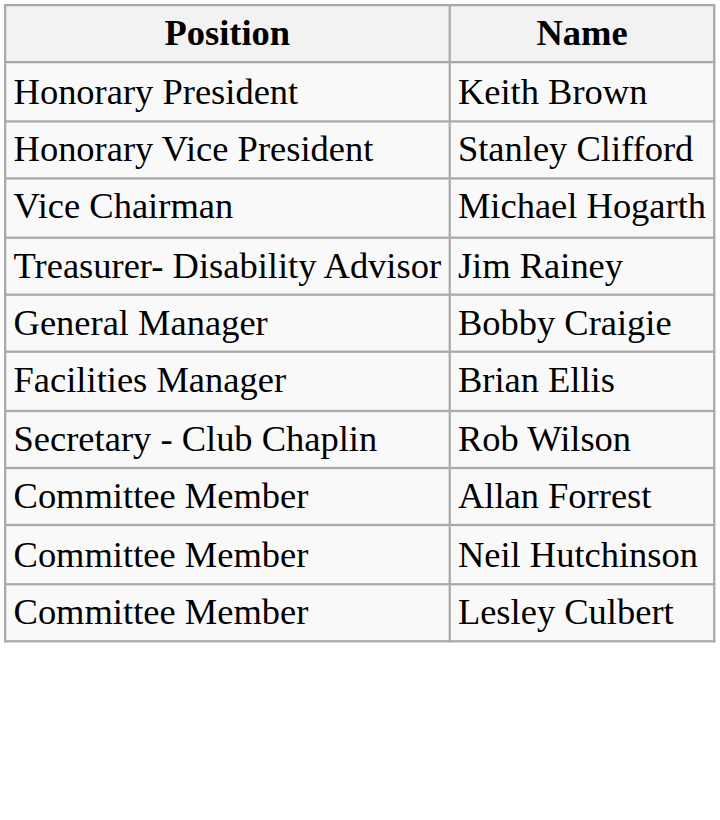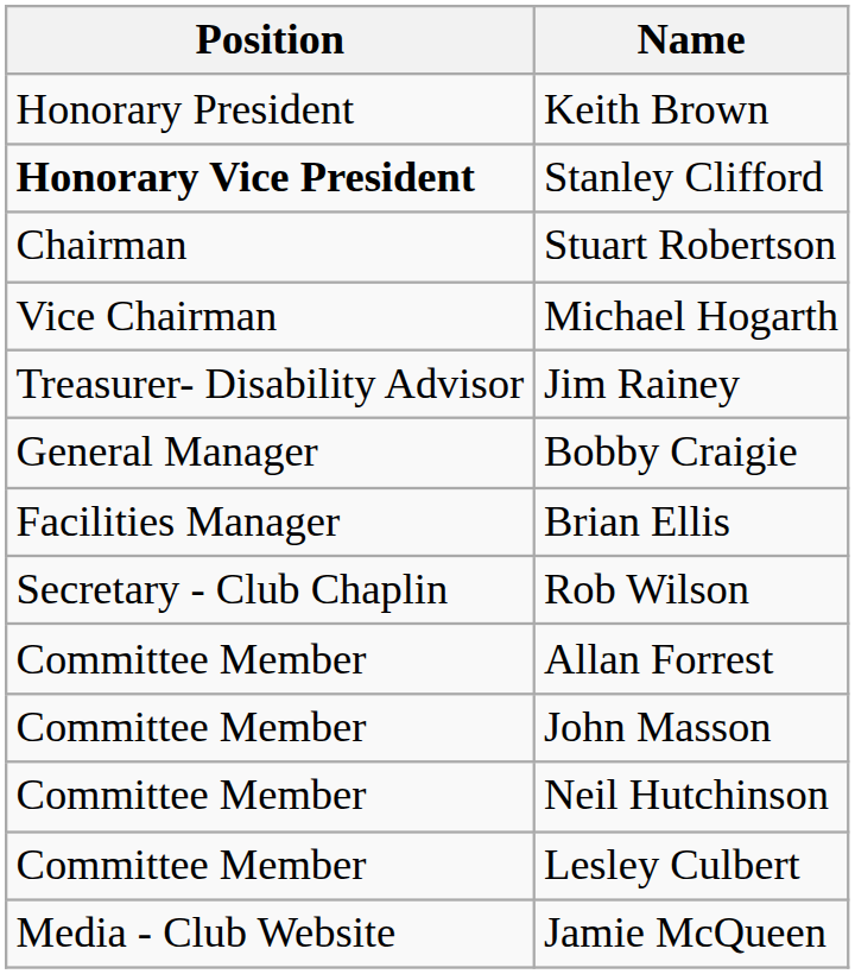 <table class="wikitable">
 <tr>
 <th>Position</th>
 <th>Name</th>
 </tr>
 <tr>
 <td>Honorary President</td>
 <td>Keith Brown</td>
 </tr>
 <tr>
-<td>Honorary Vice President</td>
+<td><strong>Honorary Vice President</strong></td>
 <td>Stanley Clifford</td>
+</tr>
+<tr>
+<td>Chairman</td>
+<td>Stuart Robertson</td>
 </tr>
 <tr>
 <td>Vice Chairman</td>
 <td>Michael Hogarth</td>
 </tr>
 <tr>
 <td>Treasurer- Disability Advisor</td>
 <td>Jim Rainey</td>
 </tr>
 <tr>
 <td>General Manager</td>
 <td>Bobby Craigie</td>
 </tr>
 <tr>
 <td>Facilities Manager</td>
 <td>Brian Ellis</td>
 </tr>
 <tr>
 <td>Secretary - Club Chaplin</td>
 <td>Rob Wilson</td>
 </tr>
 <tr>
 <td>Committee Member</td>
 <td>Allan Forrest</td>
 </tr>
 <tr>
 <td>Committee Member</td>
+<td>John Masson</td>
+</tr>
+<tr>
+<td>Committee Member</td>
 <td>Neil Hutchinson</td>
 </tr>
 <tr>
 <td>Committee Member</td>
 <td>Lesley Culbert</td>
 </tr>
+<tr>
+<td>Media - Club Website</td>
+<td>Jamie McQueen</td>
+</tr>
 </table>
